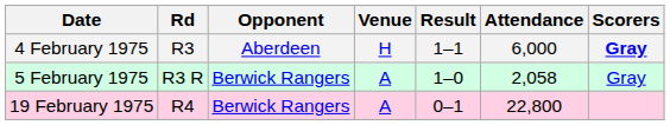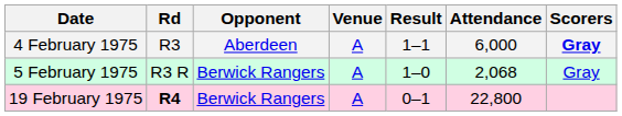 <table class="wikitable sortable" style="font-size:95%; text-align:center">
 <tr>
 <th>Date</th>
 <th>Rd</th>
 <th>Opponent</th>
 <th>Venue</th>
 <th>Result</th>
 <th>Attendance</th>
 <th>Scorers</th>
 </tr>
 <tr bgcolor = "#f3f3f3">
 <td>4 February 1975</td>
 <td>R3</td>
 <td><a href='#'>Aberdeen</a></td>
-<td><a href='#'>H</a></td>
+<td><a href='#'>A</a></td>
 <td>1–1</td>
 <td>6,000</td>
 <td><strong><a href='#'>Gray</a></strong></td>
 </tr>
 <tr bgcolor = "#d0ffe3">
 <td>5 February 1975</td>
 <td>R3 R</td>
 <td><a href='#'>Berwick Rangers</a></td>
 <td><a href='#'>A</a></td>
 <td>1–0</td>
-<td>2,058</td>
+<td>2,068</td>
 <td><a href='#'>Gray</a></td>
 </tr>
 <tr bgcolor = "#ffd0e3">
 <td>19 February 1975</td>
-<td>R4</td>
+<td><strong>R4</strong></td>
 <td><a href='#'>Berwick Rangers</a></td>
 <td><a href='#'>A</a></td>
 <td>0–1</td>
 <td>22,800</td>
 <td></td>
 </tr>
 </table>
